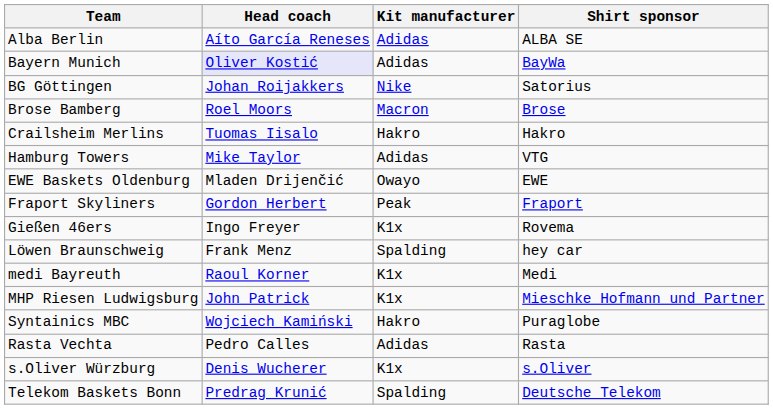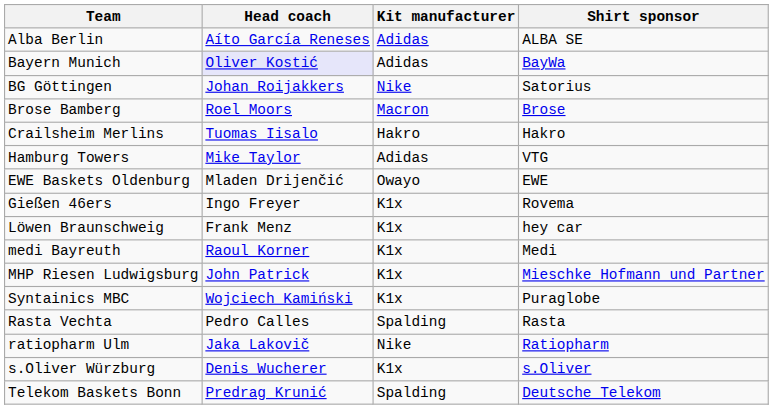 <table class="wikitable sortable">
 <tr>
 <th>Team</th>
 <th>Head coach</th>
 <th>Kit manufacturer</th>
 <th>Shirt sponsor</th>
 </tr>
 <tr>
 <td>Alba Berlin</td>
 <td> <a href='#'>Aíto García Reneses</a></td>
 <td><a href='#'>Adidas</a></td>
 <td>ALBA SE</td>
 </tr>
 <tr>
 <td>Bayern Munich</td>
 <td style="background: lavender;"> <a href='#'>Oliver Kostić</a></td>
 <td>Adidas</td>
 <td><a href='#'>BayWa</a></td>
 </tr>
 <tr>
 <td>BG Göttingen</td>
 <td> <a href='#'>Johan Roijakkers</a></td>
 <td><a href='#'>Nike</a></td>
 <td>Satorius</td>
 </tr>
 <tr>
 <td>Brose Bamberg</td>
 <td> <a href='#'>Roel Moors</a></td>
 <td><a href='#'>Macron</a></td>
 <td><a href='#'>Brose</a></td>
 </tr>
 <tr>
 <td>Crailsheim Merlins</td>
 <td> <a href='#'>Tuomas Iisalo</a></td>
 <td>Hakro</td>
 <td>Hakro</td>
 </tr>
 <tr>
 <td>Hamburg Towers</td>
 <td> <a href='#'>Mike Taylor</a></td>
 <td>Adidas</td>
 <td>VTG</td>
 </tr>
 <tr>
 <td>EWE Baskets Oldenburg</td>
 <td> Mladen Drijenčić</td>
 <td>Owayo</td>
 <td>EWE</td>
 </tr>
 <tr>
-<td>Fraport Skyliners</td>
-<td> <a href='#'>Gordon Herbert</a></td>
-<td>Peak</td>
-<td><a href='#'>Fraport</a></td>
-</tr>
-<tr>
 <td>Gießen 46ers</td>
 <td> Ingo Freyer</td>
 <td>K1x</td>
 <td>Rovema</td>
 </tr>
 <tr>
 <td>Löwen Braunschweig</td>
 <td> Frank Menz</td>
-<td>Spalding</td>
+<td>K1x</td>
 <td>hey car</td>
 </tr>
 <tr>
 <td>medi Bayreuth</td>
 <td> <a href='#'>Raoul Korner</a></td>
 <td>K1x</td>
 <td>Medi</td>
 </tr>
 <tr>
 <td>MHP Riesen Ludwigsburg</td>
 <td> <a href='#'>John Patrick</a></td>
 <td>K1x</td>
 <td><a href='#'>Mieschke Hofmann und Partner</a></td>
 </tr>
 <tr>
 <td>Syntainics MBC</td>
 <td> <a href='#'>Wojciech Kamiński</a></td>
-<td>Hakro</td>
+<td>K1x</td>
 <td>Puraglobe</td>
 </tr>
 <tr>
 <td>Rasta Vechta</td>
 <td> Pedro Calles</td>
-<td>Adidas</td>
+<td>Spalding</td>
 <td>Rasta</td>
+</tr>
+<tr>
+<td>ratiopharm Ulm</td>
+<td> <a href='#'>Jaka Lakovič</a></td>
+<td>Nike</td>
+<td><a href='#'>Ratiopharm</a></td>
 </tr>
 <tr>
 <td>s.Oliver Würzburg</td>
 <td> <a href='#'>Denis Wucherer</a></td>
 <td>K1x</td>
 <td><a href='#'>s.Oliver</a></td>
 </tr>
 <tr>
 <td>Telekom Baskets Bonn</td>
 <td> <a href='#'>Predrag Krunić</a></td>
 <td>Spalding</td>
 <td><a href='#'>Deutsche Telekom</a></td>
 </tr>
 </table>
